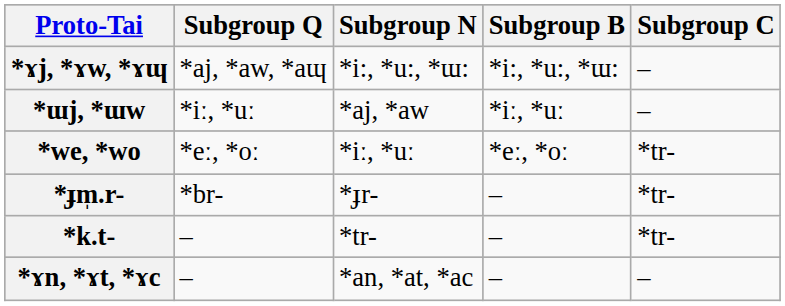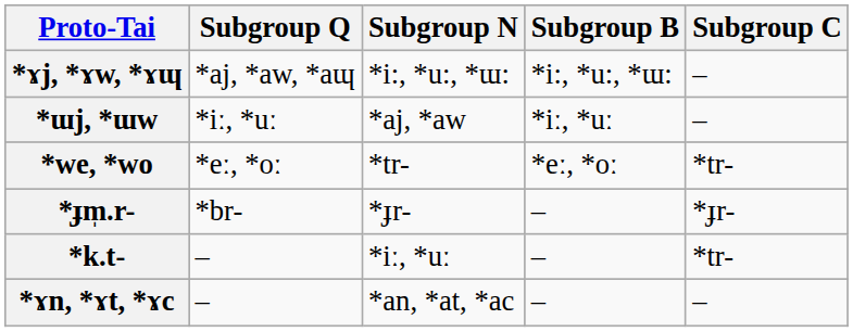 <table class="wikitable">
 <tr>
 <th c=rf><a href='#'>Proto-Tai</a></th>
 <th c=01>Subgroup Q</th>
 <th c=02>Subgroup N</th>
 <th c=03>Subgroup B</th>
 <th c=04>Subgroup C</th>
 </tr>
 <tr>
 <th c=rf>*ɤj, *ɤw, *ɤɰ</th>
 <td c=01>*aj, *aw, *aɰ</td>
 <td c=02>*i:, *u:, *ɯ:</td>
 <td c=03>*i:, *u:, *ɯ:</td>
 <td c=04>–</td>
 </tr>
 <tr>
 <th c=rf>*ɯj, *ɯw</th>
 <td c=01>*iː, *uː</td>
 <td c=02>*aj, *aw</td>
 <td c=03>*iː, *uː</td>
 <td c=04>–</td>
 </tr>
 <tr>
 <th c=rf>*we, *wo</th>
 <td c=01>*eː, *oː</td>
-<td c=02>*iː, *uː</td>
+<td c=02>*tr-</td>
 <td c=03>*eː, *oː</td>
 <td c=04>*tr-</td>
 </tr>
 <tr>
 <th c=rf>*ɟm̩.r-</th>
 <td c=01>*br-</td>
 <td c=02>*ɟr-</td>
 <td c=03>–</td>
-<td c=04>*tr-</td>
+<td c=04>*ɟr-</td>
 </tr>
 <tr>
 <th c=rf>*k.t-</th>
 <td c=01>–</td>
-<td c=02>*tr-</td>
+<td c=02>*iː, *uː</td>
 <td c=03>–</td>
 <td c=04>*tr-</td>
 </tr>
 <tr>
 <th c=rf>*ɤn, *ɤt, *ɤc</th>
 <td c=01>–</td>
 <td c=02>*an, *at, *ac</td>
 <td c=03>–</td>
 <td c=04>–</td>
 </tr>
 </table>
